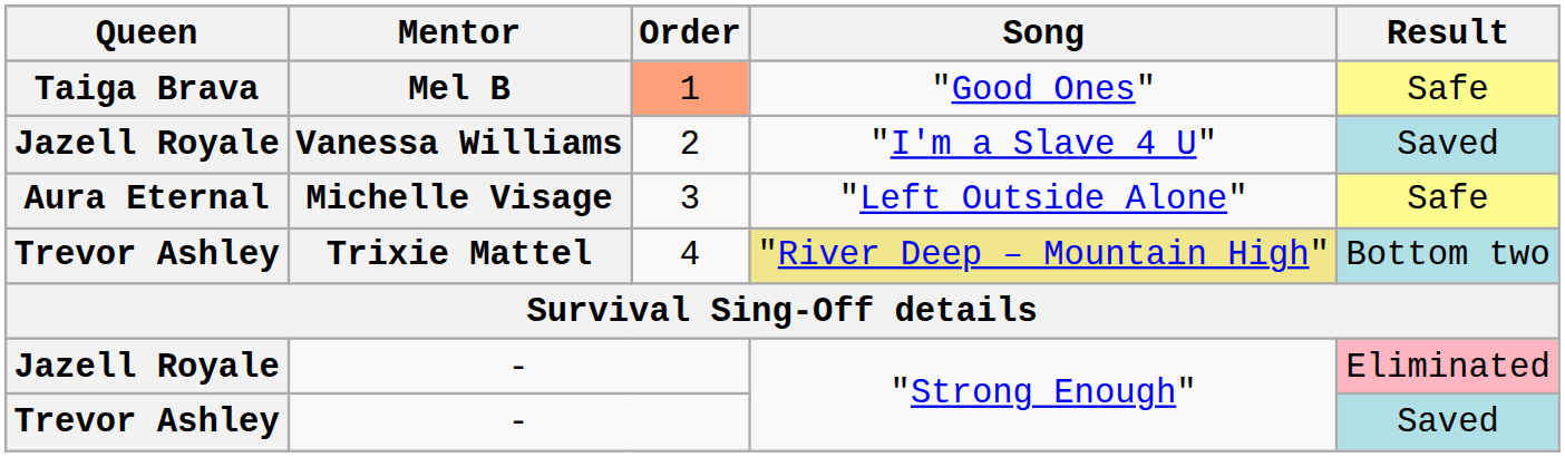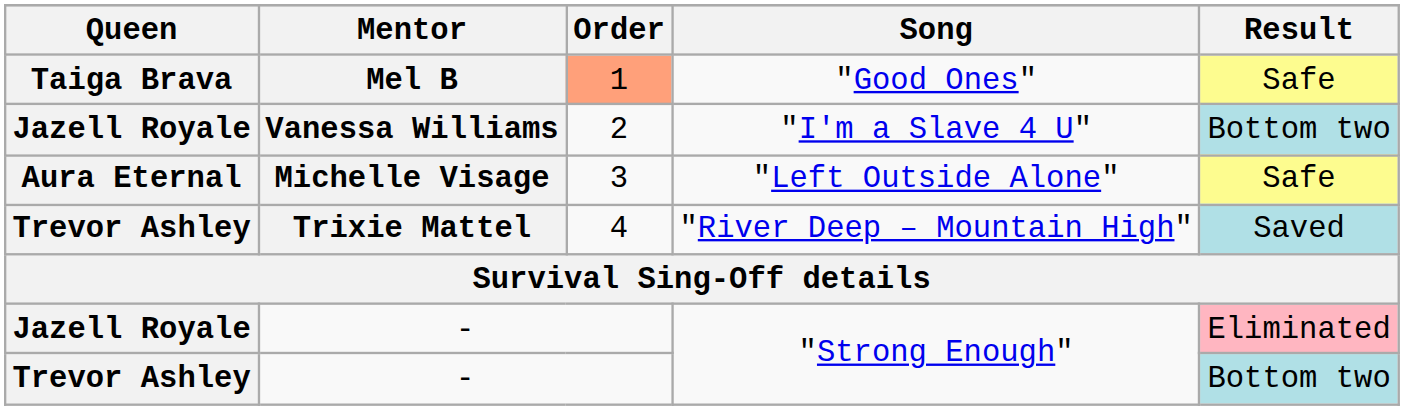 <table class="wikitable plainrowheaders" style="text-align:center;">
 <tr>
 </tr>
 <tr>
 <th scope="col">Queen</th>
 <th>Mentor</th>
 <th scope="col">Order</th>
 <th scope="col">Song</th>
 <th scope="col">Result</th>
 </tr>
 <tr>
 <th>Taiga Brava</th>
 <th>Mel B</th>
 <td style="background: lightsalmon;">1</td>
 <td>"<a href='#'>Good Ones</a>"</td>
 <td style="background:#FDFC8F;">Safe</td>
 </tr>
 <tr>
 <th>Jazell Royale</th>
 <th>Vanessa Williams</th>
 <td>2</td>
 <td>"<a href='#'>I'm a Slave 4 U</a>"</td>
-<td style="background:#B0E0E6;">Saved</td>
+<td style="background:#B0E0E6;">Bottom two</td>
 </tr>
 <tr>
 <th>Aura Eternal</th>
 <th>Michelle Visage</th>
 <td>3</td>
 <td>"<a href='#'>Left Outside Alone</a>"</td>
 <td style="background:#FDFC8F;">Safe</td>
 </tr>
 <tr>
 <th>Trevor Ashley</th>
 <th>Trixie Mattel</th>
 <td>4</td>
-<td style="background: khaki;">"<a href='#'>River Deep – Mountain High</a>"</td>
-<td style="background:#B0E0E6;">Bottom two</td>
+<td>"<a href='#'>River Deep – Mountain High</a>"</td>
+<td style="background:#B0E0E6;">Saved</td>
 </tr>
 <tr>
 <th colspan="5"><strong>Survival Sing-Off details</strong></th>
 </tr>
 <tr>
 <th>Jazell Royale</th>
 <td colspan="2">-</td>
 <td rowspan="2">"<a href='#'>Strong Enough</a>"</td>
 <td style="background:lightpink;">Eliminated</td>
 </tr>
 <tr>
 <th>Trevor Ashley</th>
 <td colspan="2">-</td>
-<td style="background:#B0E0E6;">Saved</td>
+<td style="background:#B0E0E6;">Bottom two</td>
 </tr>
 </table>
